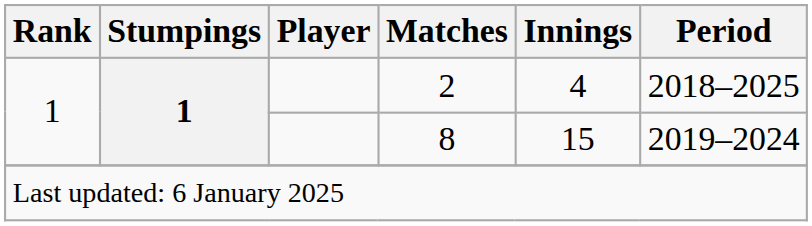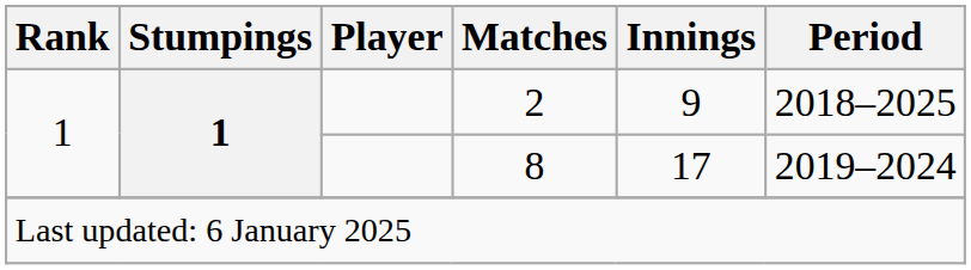 <table class="wikitable plainrowheaders sortable">
 <tr>
 <th scope=col>Rank</th>
 <th scope=col>Stumpings</th>
 <th scope=col>Player</th>
 <th scope=col>Matches</th>
 <th scope=col>Innings</th>
 <th scope=col>Period</th>
 </tr>
 <tr>
 <td align=center rowspan=2>1</td>
 <th scope=row style=text-align:center; rowspan=2>1</th>
 <td></td>
 <td align=center>2</td>
-<td align=center>4</td>
+<td align=center>9</td>
 <td>2018–2025</td>
 </tr>
 <tr>
 <td></td>
 <td align=center>8</td>
-<td align=center>15</td>
+<td align=center>17</td>
 <td>2019–2024</td>
 </tr>
 <tr>
 </tr>
 <tr class=sortbottom>
 <td colspan=6><small>Last updated: 6 January 2025</small></td>
 </tr>
 </table>
